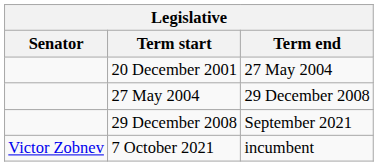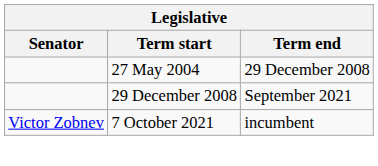 <table class="wikitable sortable">
 <tr>
 <th colspan=3>Legislative</th>
 </tr>
 <tr>
 <th>Senator</th>
 <th>Term start</th>
 <th>Term end</th>
-</tr>
-<tr>
-<td></td>
-<td>20 December 2001</td>
-<td>27 May 2004</td>
 </tr>
 <tr>
 <td></td>
 <td>27 May 2004</td>
 <td>29 December 2008</td>
 </tr>
 <tr>
 <td></td>
 <td>29 December 2008</td>
 <td>September 2021</td>
 </tr>
 <tr>
 <td><a href='#'>Victor Zobnev</a></td>
 <td>7 October 2021</td>
 <td>incumbent</td>
 </tr>
 </table>
